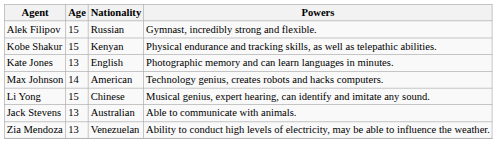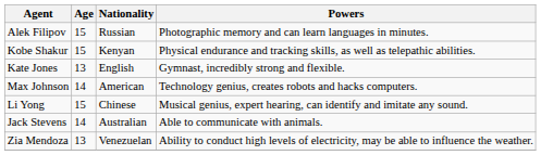 <table class="wikitable">
 <tr>
 <th>Agent</th>
 <th>Age</th>
 <th>Nationality</th>
 <th>Powers</th>
 </tr>
 <tr>
 <td>Alek Filipov</td>
 <td>15</td>
 <td>Russian</td>
-<td>Gymnast, incredibly strong and flexible.</td>
+<td>Photographic memory and can learn languages in minutes.</td>
 </tr>
 <tr>
 <td>Kobe Shakur</td>
 <td>15</td>
 <td>Kenyan</td>
 <td>Physical endurance and tracking skills, as well as telepathic abilities.</td>
 </tr>
 <tr>
 <td>Kate Jones</td>
 <td>13</td>
 <td>English</td>
-<td>Photographic memory and can learn languages in minutes.</td>
+<td>Gymnast, incredibly strong and flexible.</td>
 </tr>
 <tr>
 <td>Max Johnson</td>
 <td>14</td>
 <td>American</td>
 <td>Technology genius, creates robots and hacks computers.</td>
 </tr>
 <tr>
 <td>Li Yong</td>
 <td>15</td>
 <td>Chinese</td>
 <td>Musical genius, expert hearing, can identify and imitate any sound.</td>
 </tr>
 <tr>
 <td>Jack Stevens</td>
-<td>13</td>
+<td>14</td>
 <td>Australian</td>
 <td>Able to communicate with animals.</td>
 </tr>
 <tr>
 <td>Zia Mendoza</td>
 <td>13</td>
 <td>Venezuelan</td>
 <td>Ability to conduct high levels of electricity, may be able to influence the weather.</td>
 </tr>
 <tr>
 </tr>
 </table>
